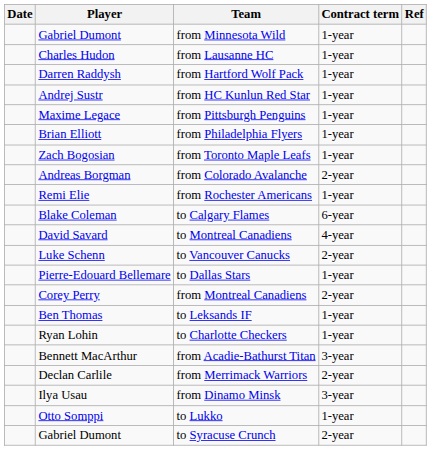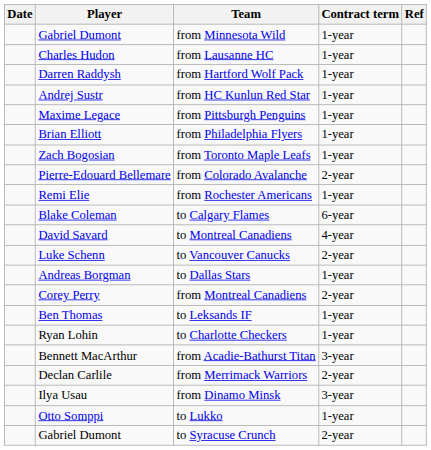 <table class="wikitable">
 <tr>
 <th>Date</th>
 <th>Player</th>
 <th>Team</th>
 <th>Contract term</th>
 <th>Ref</th>
 </tr>
 <tr>
 <td></td>
 <td><a href='#'>Gabriel Dumont</a></td>
 <td>from <a href='#'>Minnesota Wild</a></td>
 <td>1-year</td>
 <td></td>
 </tr>
 <tr>
 <td></td>
 <td><a href='#'>Charles Hudon</a></td>
 <td>from <a href='#'>Lausanne HC</a></td>
 <td>1-year</td>
 <td></td>
 </tr>
 <tr>
 <td></td>
 <td><a href='#'>Darren Raddysh</a></td>
 <td>from <a href='#'>Hartford Wolf Pack</a></td>
 <td>1-year</td>
 <td></td>
 </tr>
 <tr>
 <td></td>
 <td><a href='#'>Andrej Sustr</a></td>
 <td>from <a href='#'>HC Kunlun Red Star</a></td>
 <td>1-year</td>
 <td></td>
 </tr>
 <tr>
 <td></td>
 <td><a href='#'>Maxime Legace</a></td>
 <td>from <a href='#'>Pittsburgh Penguins</a></td>
 <td>1-year</td>
 <td></td>
 </tr>
 <tr>
 <td></td>
 <td><a href='#'>Brian Elliott</a></td>
 <td>from <a href='#'>Philadelphia Flyers</a></td>
 <td>1-year</td>
 <td></td>
 </tr>
 <tr>
 <td></td>
 <td><a href='#'>Zach Bogosian</a></td>
 <td>from <a href='#'>Toronto Maple Leafs</a></td>
 <td>1-year</td>
 <td></td>
 </tr>
 <tr>
 <td></td>
-<td><a href='#'>Andreas Borgman</a></td>
+<td><a href='#'>Pierre-Edouard Bellemare</a></td>
 <td>from <a href='#'>Colorado Avalanche</a></td>
 <td>2-year</td>
 <td></td>
 </tr>
 <tr>
 <td></td>
 <td><a href='#'>Remi Elie</a></td>
 <td>from <a href='#'>Rochester Americans</a></td>
 <td>1-year</td>
 <td></td>
 </tr>
 <tr>
 <td></td>
 <td><a href='#'>Blake Coleman</a></td>
 <td>to <a href='#'>Calgary Flames</a></td>
 <td>6-year</td>
 <td></td>
 </tr>
 <tr>
 <td></td>
 <td><a href='#'>David Savard</a></td>
 <td>to <a href='#'>Montreal Canadiens</a></td>
 <td>4-year</td>
 <td></td>
 </tr>
 <tr>
 <td></td>
 <td><a href='#'>Luke Schenn</a></td>
 <td>to <a href='#'>Vancouver Canucks</a></td>
 <td>2-year</td>
 <td></td>
 </tr>
 <tr>
 <td></td>
-<td><a href='#'>Pierre-Edouard Bellemare</a></td>
+<td><a href='#'>Andreas Borgman</a></td>
 <td>to <a href='#'>Dallas Stars</a></td>
 <td>1-year</td>
 <td></td>
 </tr>
 <tr>
 <td></td>
 <td><a href='#'>Corey Perry</a></td>
 <td>from <a href='#'>Montreal Canadiens</a></td>
 <td>2-year</td>
 <td></td>
 </tr>
 <tr>
 <td></td>
 <td><a href='#'>Ben Thomas</a></td>
 <td>to <a href='#'>Leksands IF</a></td>
 <td>1-year</td>
 <td></td>
 </tr>
 <tr>
 <td></td>
 <td>Ryan Lohin</td>
 <td>to <a href='#'>Charlotte Checkers</a></td>
 <td>1-year</td>
 <td></td>
 </tr>
 <tr>
 <td></td>
 <td>Bennett MacArthur</td>
 <td>from <a href='#'>Acadie-Bathurst Titan</a></td>
 <td>3-year</td>
 <td></td>
 </tr>
 <tr>
 <td></td>
 <td>Declan Carlile</td>
 <td>from <a href='#'>Merrimack Warriors</a></td>
 <td>2-year</td>
 <td></td>
 </tr>
 <tr>
 <td></td>
 <td>Ilya Usau</td>
 <td>from <a href='#'>Dinamo Minsk</a></td>
 <td>3-year</td>
 <td></td>
 </tr>
 <tr>
 <td></td>
 <td><a href='#'>Otto Somppi</a></td>
 <td>to <a href='#'>Lukko</a></td>
 <td>1-year</td>
 <td></td>
 </tr>
 <tr>
 <td></td>
 <td>Gabriel Dumont</td>
 <td>to <a href='#'>Syracuse Crunch</a></td>
 <td>2-year</td>
 <td></td>
 </tr>
 </table>
